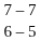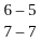 <table style="text-align:center">
 <tr>
 <th width=200></th>
 <th width=100></th>
 <th width=200></th>
 </tr>
 <tr>
 <td align=right><strong></strong></td>
+<td>6 – 5</td>
+<td align=left></td>
+</tr>
+<tr>
+<td align=right><strong></strong></td>
 <td>7 – 7</td>
 <td align=left><strong></strong></td>
 </tr>
-<tr>
-<td align=right><strong></strong></td>
-<td>6 – 5</td>
-<td align=left></td>
-</tr>
 </table>
